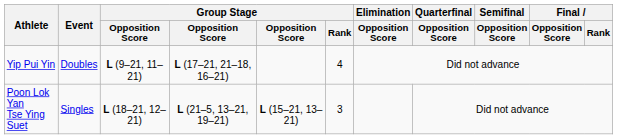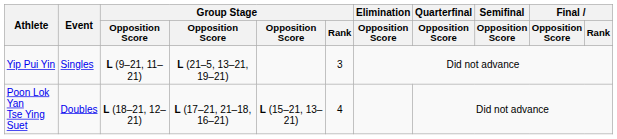 <table class="wikitable" style="font-size:90%">
 <tr>
 <th rowspan=2>Athlete</th>
 <th rowspan=2>Event</th>
 <th colspan=4>Group Stage</th>
 <th>Elimination</th>
 <th>Quarterfinal</th>
 <th>Semifinal</th>
 <th colspan=2>Final / </th>
 </tr>
 <tr style="font-size:95%">
 <th>Opposition<br>Score</th>
 <th>Opposition<br>Score</th>
 <th>Opposition<br>Score</th>
 <th>Rank</th>
 <th>Opposition<br>Score</th>
 <th>Opposition<br>Score</th>
 <th>Opposition<br>Score</th>
 <th>Opposition<br>Score</th>
 <th>Rank</th>
 </tr>
 <tr align=center>
 <td align=left><a href='#'>Yip Pui Yin</a></td>
-<td align=left><a href='#'>Doubles</a></td>
+<td align=left><a href='#'>Singles</a></td>
 <td><br><strong>L</strong> (9–21, 11–21)</td>
-<td><br><strong>L</strong> (17–21, 21–18, 16–21)</td>
+<td><br><strong>L</strong> (21–5, 13–21, 19–21)</td>
 <td></td>
-<td>4</td>
+<td>3</td>
 <td colspan=5>Did not advance</td>
 </tr>
 <tr align=center>
 <td align=left><a href='#'>Poon Lok Yan</a><br><a href='#'>Tse Ying Suet</a></td>
-<td align=left><a href='#'>Singles</a></td>
+<td align=left><a href='#'>Doubles</a></td>
 <td><br><strong>L</strong> (18–21, 12–21)</td>
-<td><br><strong>L</strong> (21–5, 13–21, 19–21)</td>
+<td><br><strong>L</strong> (17–21, 21–18, 16–21)</td>
 <td><br><strong>L</strong> (15–21, 13–21)</td>
-<td>3</td>
+<td>4</td>
 <td></td>
 <td colspan=4>Did not advance</td>
 </tr>
 </table>
